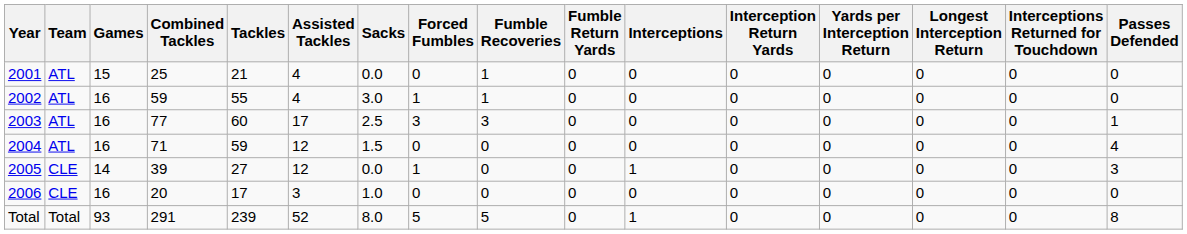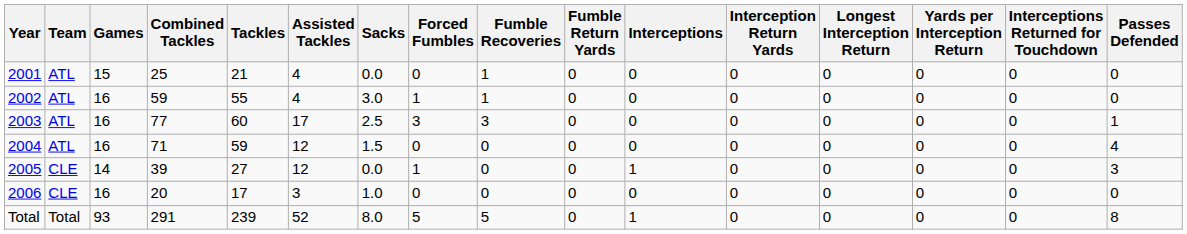 <table class="wikitable">
 <tr>
 <th>Year</th>
 <th>Team</th>
 <th>Games</th>
 <th>Combined Tackles</th>
 <th>Tackles</th>
 <th>Assisted Tackles</th>
 <th>Sacks</th>
 <th>Forced Fumbles</th>
 <th>Fumble Recoveries</th>
 <th>Fumble Return Yards</th>
 <th>Interceptions</th>
 <th>Interception Return Yards</th>
+<th>Longest Interception Return</th>
 <th>Yards per Interception Return</th>
-<th>Longest Interception Return</th>
 <th>Interceptions Returned for Touchdown</th>
 <th>Passes Defended</th>
 </tr>
 <tr>
 <td><a href='#'>2001</a></td>
 <td><a href='#'>ATL</a></td>
 <td>15</td>
 <td>25</td>
 <td>21</td>
 <td>4</td>
 <td>0.0</td>
 <td>0</td>
 <td>1</td>
 <td>0</td>
 <td>0</td>
 <td>0</td>
 <td>0</td>
 <td>0</td>
 <td>0</td>
 <td>0</td>
 </tr>
 <tr>
 <td><a href='#'>2002</a></td>
 <td><a href='#'>ATL</a></td>
 <td>16</td>
 <td>59</td>
 <td>55</td>
 <td>4</td>
 <td>3.0</td>
 <td>1</td>
 <td>1</td>
 <td>0</td>
 <td>0</td>
 <td>0</td>
 <td>0</td>
 <td>0</td>
 <td>0</td>
 <td>0</td>
 </tr>
 <tr>
 <td><a href='#'>2003</a></td>
 <td><a href='#'>ATL</a></td>
 <td>16</td>
 <td>77</td>
 <td>60</td>
 <td>17</td>
 <td>2.5</td>
 <td>3</td>
 <td>3</td>
 <td>0</td>
 <td>0</td>
 <td>0</td>
 <td>0</td>
 <td>0</td>
 <td>0</td>
 <td>1</td>
 </tr>
 <tr>
 <td><a href='#'>2004</a></td>
 <td><a href='#'>ATL</a></td>
 <td>16</td>
 <td>71</td>
 <td>59</td>
 <td>12</td>
 <td>1.5</td>
 <td>0</td>
 <td>0</td>
 <td>0</td>
 <td>0</td>
 <td>0</td>
 <td>0</td>
 <td>0</td>
 <td>0</td>
 <td>4</td>
 </tr>
 <tr>
 <td><a href='#'>2005</a></td>
 <td><a href='#'>CLE</a></td>
 <td>14</td>
 <td>39</td>
 <td>27</td>
 <td>12</td>
 <td>0.0</td>
 <td>1</td>
 <td>0</td>
 <td>0</td>
 <td>1</td>
 <td>0</td>
 <td>0</td>
 <td>0</td>
 <td>0</td>
 <td>3</td>
 </tr>
 <tr>
 <td><a href='#'>2006</a></td>
 <td><a href='#'>CLE</a></td>
 <td>16</td>
 <td>20</td>
 <td>17</td>
 <td>3</td>
 <td>1.0</td>
 <td>0</td>
 <td>0</td>
 <td>0</td>
 <td>0</td>
 <td>0</td>
 <td>0</td>
 <td>0</td>
 <td>0</td>
 <td>0</td>
 </tr>
 <tr>
 <td>Total</td>
 <td>Total</td>
 <td>93</td>
 <td>291</td>
 <td>239</td>
 <td>52</td>
 <td>8.0</td>
 <td>5</td>
 <td>5</td>
 <td>0</td>
 <td>1</td>
 <td>0</td>
 <td>0</td>
 <td>0</td>
 <td>0</td>
 <td>8</td>
 </tr>
 </table>
